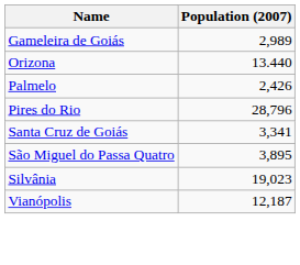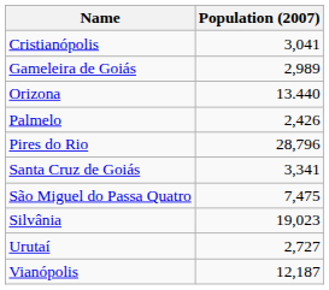 <table class="wikitable">
 <tr>
 <th>Name</th>
 <th>Population (2007)</th>
+</tr>
+<tr>
+<td><a href='#'>Cristianópolis</a></td>
+<td align=right>3,041</td>
 </tr>
 <tr>
 <td><a href='#'>Gameleira de Goiás</a></td>
 <td align=right>2,989</td>
 </tr>
 <tr>
 <td><a href='#'>Orizona</a></td>
 <td align=right>13.440</td>
 </tr>
 <tr>
 <td><a href='#'>Palmelo</a></td>
 <td align=right>2,426</td>
 </tr>
 <tr>
 <td><a href='#'>Pires do Rio</a></td>
 <td align=right>28,796</td>
 </tr>
 <tr>
 <td><a href='#'>Santa Cruz de Goiás</a></td>
 <td align=right>3,341</td>
 </tr>
 <tr>
 <td><a href='#'>São Miguel do Passa Quatro</a></td>
-<td align=right>3,895</td>
+<td align=right>7,475</td>
 </tr>
 <tr>
 <td><a href='#'>Silvânia</a></td>
 <td align=right>19,023</td>
 </tr>
 <tr>
+<td><a href='#'>Urutaí</a></td>
+<td align=right>2,727</td>
+</tr>
+<tr>
 <td><a href='#'>Vianópolis</a></td>
 <td align=right>12,187</td>
 </tr>
 </table>
